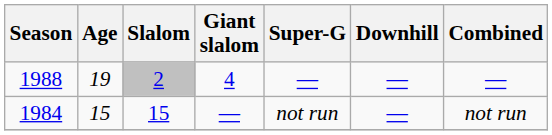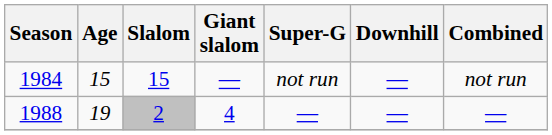 <table class=wikitable style="text-align:center">
 <tr>
 <th>Season</th>
 <th>Age</th>
 <th>Slalom</th>
 <th>Giant<br>slalom</th>
 <th>Super-G</th>
 <th>Downhill</th>
 <th>Combined</th>
 </tr>
 <tr>
+<td><a href='#'>1984</a></td>
+<td><em>15</em></td>
+<td><a href='#'>15</a></td>
+<td><a href='#'>—</a></td>
+<td><em>not run</em></td>
+<td><a href='#'>—</a></td>
+<td><em>not run</em></td>
+</tr>
+<tr>
 <td><a href='#'>1988</a></td>
 <td><em>19</em></td>
 <td bgcolor="silver"><a href='#'>2</a></td>
 <td><a href='#'>4</a></td>
 <td><a href='#'>—</a></td>
 <td><a href='#'>—</a></td>
 <td><a href='#'>—</a></td>
 </tr>
 <tr>
-<td><a href='#'>1984</a></td>
-<td><em>15</em></td>
-<td><a href='#'>15</a></td>
-<td><a href='#'>—</a></td>
-<td><em>not run</em></td>
-<td><a href='#'>—</a></td>
-<td><em>not run</em></td>
-</tr>
-<tr>
 </tr>
 </table>
